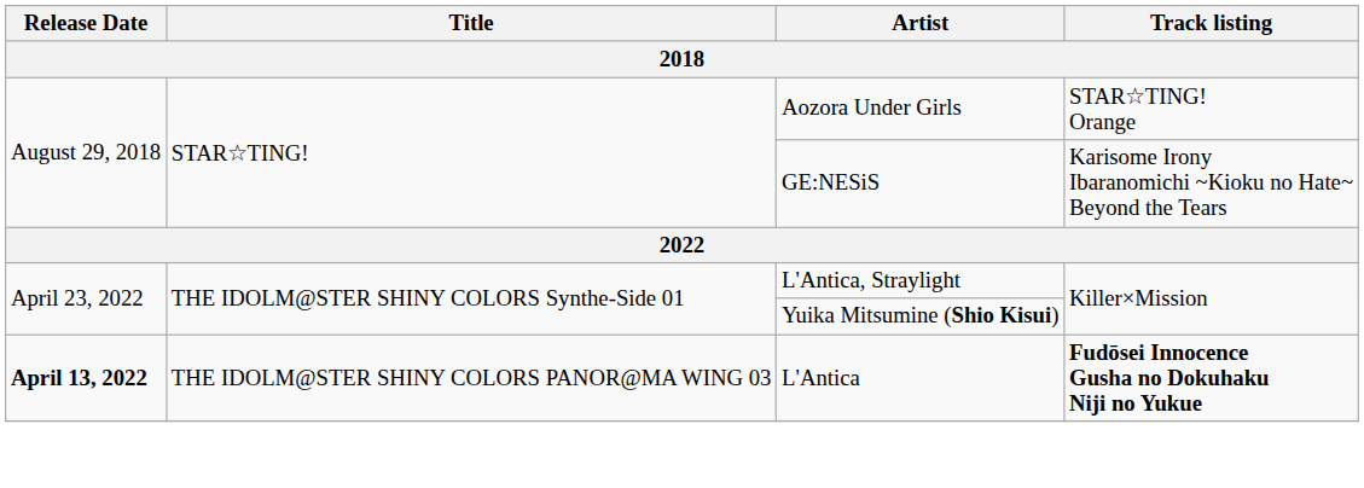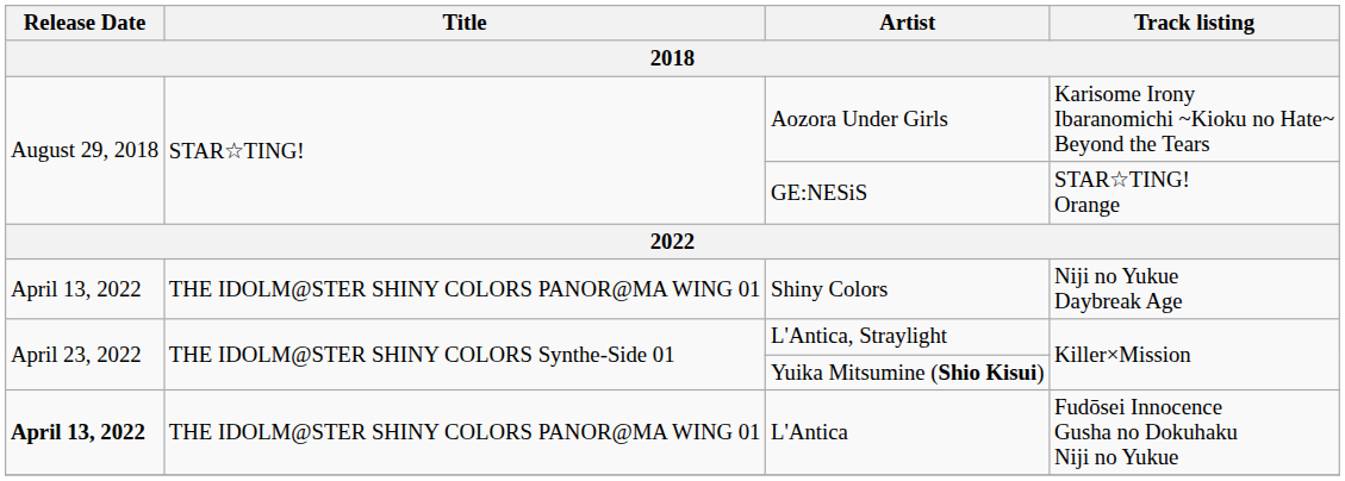 <table class="wikitable sortable">
 <tr>
 <th>Release Date</th>
 <th>Title</th>
 <th>Artist</th>
 <th>Track listing</th>
 </tr>
 <tr>
 <th colspan=4; align=center>2018</th>
 </tr>
 <tr>
 <td rowspan=2>August 29, 2018</td>
 <td rowspan=2>STAR☆TING!</td>
 <td>Aozora Under Girls</td>
+<td>Karisome Irony<br>Ibaranomichi ~Kioku no Hate~<br>Beyond the Tears</td>
+</tr>
+<tr>
+<td>GE:NESiS</td>
 <td>STAR☆TING!<br>Orange</td>
 </tr>
 <tr>
-<td>GE:NESiS</td>
-<td>Karisome Irony<br>Ibaranomichi ~Kioku no Hate~<br>Beyond the Tears</td>
+<th colspan=4; align=center>2022</th>
 </tr>
 <tr>
-<th colspan=4; align=center>2022</th>
+<td>April 13, 2022</td>
+<td>THE IDOLM@STER SHINY COLORS PANOR@MA WING 01</td>
+<td>Shiny Colors</td>
+<td>Niji no Yukue<br>Daybreak Age</td>
 </tr>
 <tr>
 <td rowspan=2>April 23, 2022</td>
 <td rowspan=2>THE IDOLM@STER SHINY COLORS Synthe-Side 01</td>
 <td>L'Antica, Straylight</td>
 <td rowspan=2>Killer×Mission</td>
 </tr>
 <tr>
 <td>Yuika Mitsumine (<strong>Shio Kisui</strong>)</td>
 </tr>
 <tr>
 <td><strong>April 13, 2022</strong></td>
-<td>THE IDOLM@STER SHINY COLORS PANOR@MA WING 03</td>
+<td>THE IDOLM@STER SHINY COLORS PANOR@MA WING 01</td>
 <td>L'Antica</td>
-<td><strong>Fudōsei Innocence<br>Gusha no Dokuhaku<br>Niji no Yukue</strong></td>
+<td>Fudōsei Innocence<br>Gusha no Dokuhaku<br>Niji no Yukue</td>
 </tr>
 <tr>
 </tr>
 </table>
